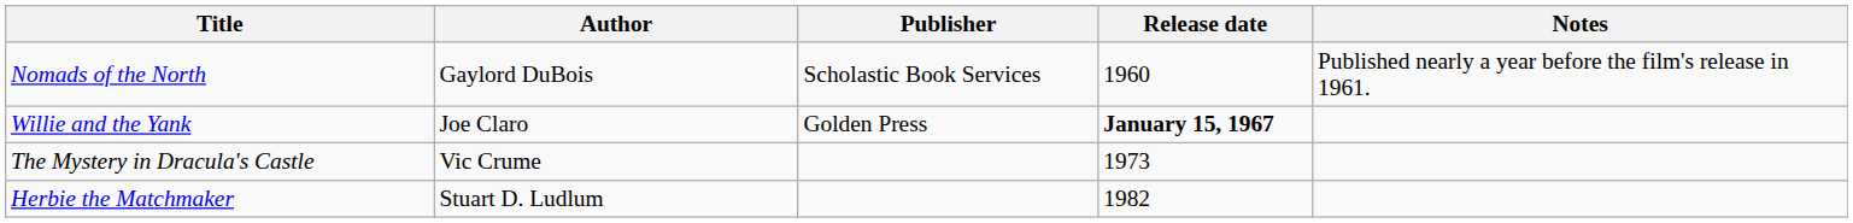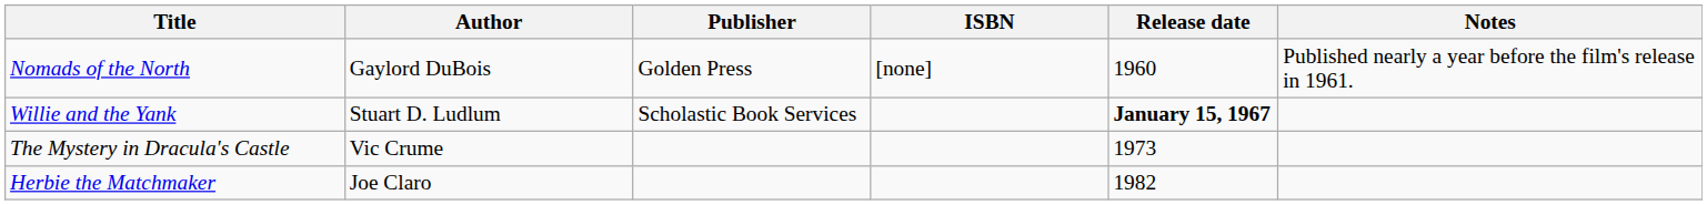 <table class="wikitable" width=100%>
 <tr>
 <th width=20%>Title</th>
 <th width=17%>Author</th>
 <th width=14%>Publisher</th>
+<th width=14%>ISBN</th>
 <th width=10%>Release date</th>
 <th width=25%>Notes</th>
 </tr>
 <tr>
 <td><em><a href='#'>Nomads of the North</a></em></td>
 <td>Gaylord DuBois</td>
-<td>Scholastic Book Services</td>
+<td>Golden Press</td>
+<td>[none]</td>
 <td>1960</td>
 <td>Published nearly a year before the film's release in 1961.</td>
 </tr>
 <tr>
 <td><em><a href='#'>Willie and the Yank</a></em></td>
-<td>Joe Claro</td>
-<td>Golden Press</td>
+<td>Stuart D. Ludlum</td>
+<td>Scholastic Book Services</td>
+<td></td>
 <td><strong>January 15, 1967</strong></td>
 <td></td>
 </tr>
 <tr>
 <td><em>The Mystery in Dracula's Castle</em></td>
 <td>Vic Crume</td>
 <td></td>
+<td></td>
 <td>1973</td>
 <td></td>
 </tr>
 <tr>
 <td><em><a href='#'>Herbie the Matchmaker</a></em></td>
-<td>Stuart D. Ludlum</td>
+<td>Joe Claro</td>
+<td></td>
 <td></td>
 <td>1982</td>
 <td></td>
 </tr>
 </table>
